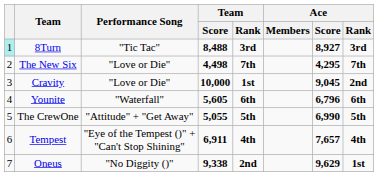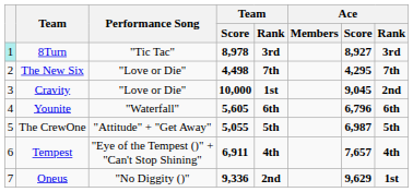 <table class="wikitable sortable" style="text-align:center">
 <tr>
 <th rowspan="2"></th>
 <th rowspan="2">Team</th>
 <th rowspan="2">Performance Song</th>
 <th colspan="2">Team</th>
 <th colspan="3">Ace</th>
 </tr>
 <tr>
 <th>Score</th>
 <th>Rank</th>
 <th>Members</th>
 <th>Score</th>
 <th>Rank</th>
 </tr>
 <tr>
 <td style="background: paleturquoise;">1</td>
 <td><a href='#'>8Turn</a></td>
 <td>"Tic Tac"</td>
-<td><strong>8,488</strong></td>
+<td><strong>8,978</strong></td>
 <td><strong>3rd</strong></td>
 <td></td>
 <td><strong>8,927</strong></td>
 <td><strong>3rd</strong></td>
 </tr>
 <tr>
 <td>2</td>
 <td><a href='#'>The New Six</a></td>
 <td>"Love or Die"</td>
 <td><strong>4,498</strong></td>
 <td><strong>7th</strong></td>
 <td></td>
 <td><strong>4,295</strong></td>
 <td><strong>7th</strong></td>
 </tr>
 <tr>
 <td>3</td>
 <td><a href='#'>Cravity</a></td>
 <td>"Love or Die"</td>
 <td><strong>10,000</strong></td>
 <td><strong>1st</strong></td>
 <td></td>
 <td><strong>9,045</strong></td>
 <td><strong>2nd</strong></td>
 </tr>
 <tr>
 <td>4</td>
 <td><a href='#'>Younite</a></td>
 <td>"Waterfall"</td>
 <td><strong>5,605</strong></td>
 <td><strong>6th</strong></td>
 <td></td>
 <td><strong>6,796</strong></td>
 <td><strong>6th</strong></td>
 </tr>
 <tr>
 <td>5</td>
 <td>The CrewOne</td>
 <td>"Attitude" + "Get Away"</td>
 <td><strong>5,055</strong></td>
 <td><strong>5th</strong></td>
 <td></td>
-<td><strong>6,990</strong></td>
+<td><strong>6,987</strong></td>
 <td><strong>5th</strong></td>
 </tr>
 <tr>
 <td>6</td>
 <td><a href='#'>Tempest</a></td>
 <td>"Eye of the Tempest ()" +<br>"Can't Stop Shining"</td>
 <td><strong>6,911</strong></td>
 <td><strong>4th</strong></td>
 <td></td>
 <td><strong>7,657</strong></td>
 <td><strong>4th</strong></td>
 </tr>
 <tr>
 <td>7</td>
 <td><a href='#'>Oneus</a></td>
 <td>"No Diggity ()"</td>
-<td><strong>9,338</strong></td>
+<td><strong>9,336</strong></td>
 <td><strong>2nd</strong></td>
 <td></td>
 <td><strong>9,629</strong></td>
 <td><strong>1st</strong></td>
 </tr>
 </table>
